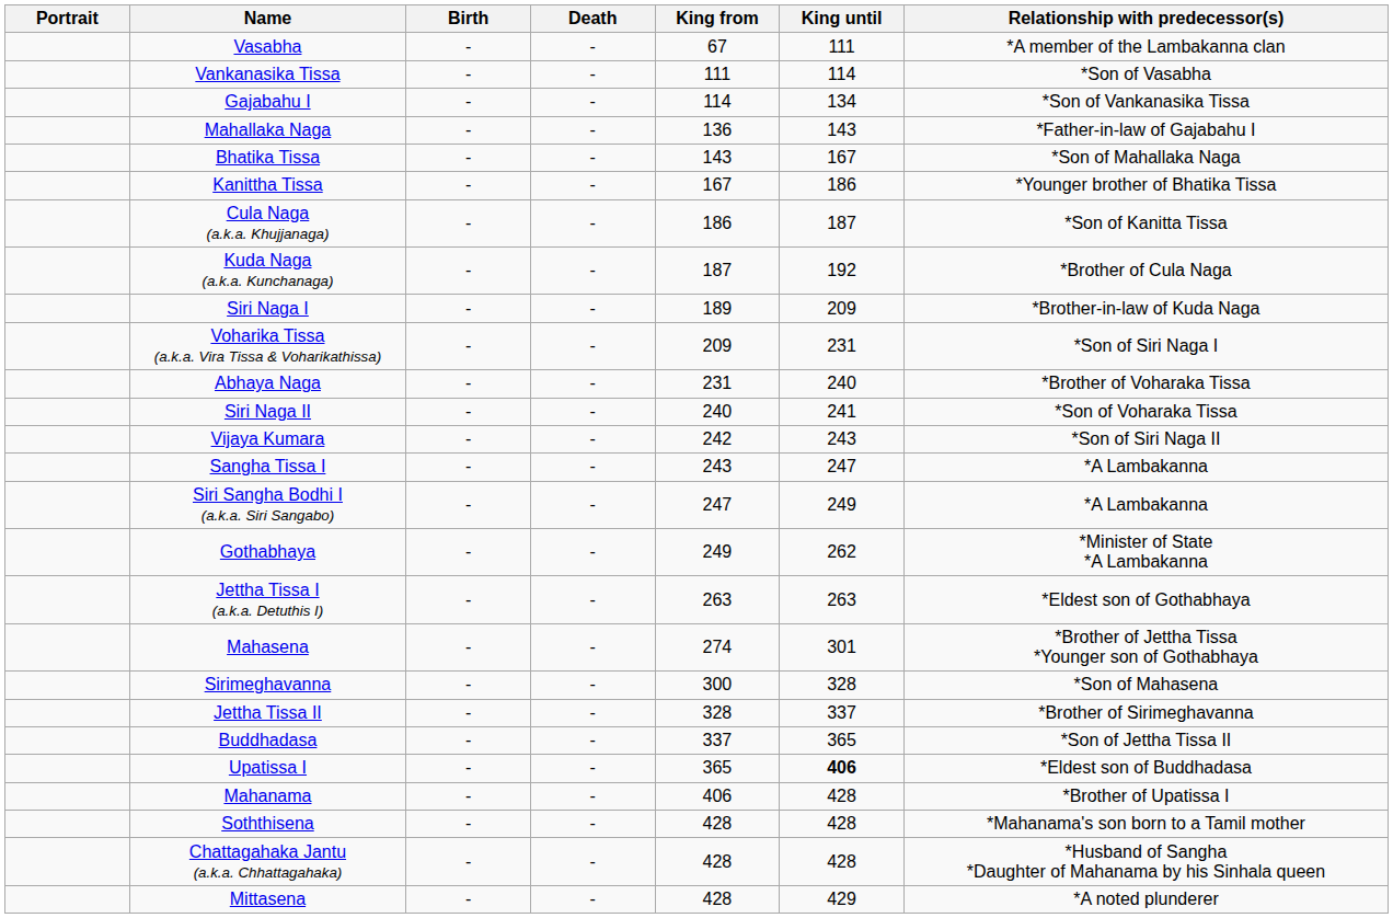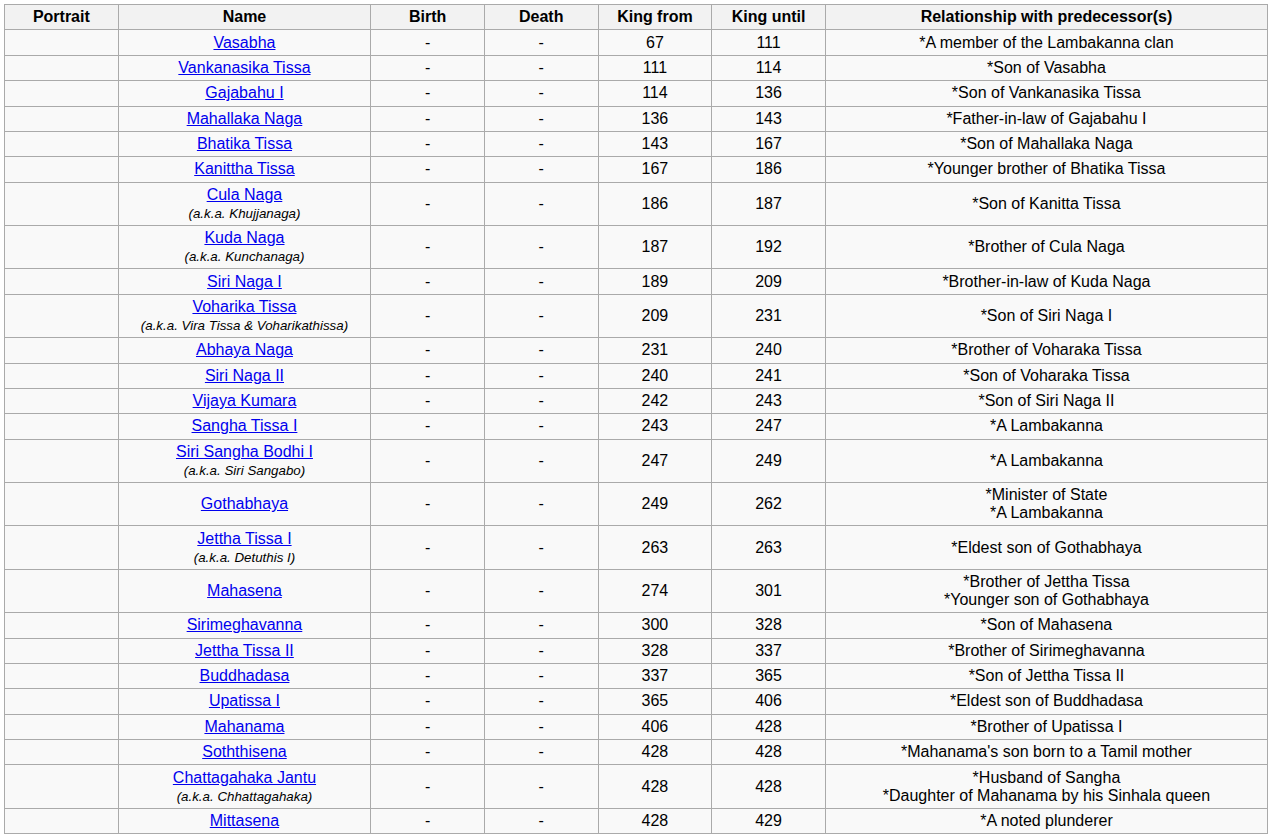 <table width=100% class="wikitable">
 <tr>
 <th width=9%>Portrait</th>
 <th width=20%>Name</th>
 <th width=9%>Birth</th>
 <th width=9%>Death</th>
 <th width=9%>King from</th>
 <th width=9%>King until</th>
 <th width=35%>Relationship with predecessor(s)</th>
 </tr>
 <tr>
 <td align="center"></td>
 <td align="center"><a href='#'>Vasabha</a></td>
 <td align="center">-</td>
 <td align="center">-</td>
 <td align="center">67</td>
 <td align="center">111</td>
 <td align="center">*A member of the Lambakanna clan</td>
 </tr>
 <tr>
 <td align="center"></td>
 <td align="center"><a href='#'>Vankanasika Tissa</a></td>
 <td align="center">-</td>
 <td align="center">-</td>
 <td align="center">111</td>
 <td align="center">114</td>
 <td align="center">*Son of Vasabha</td>
 </tr>
 <tr>
 <td align="center"></td>
 <td align="center"><a href='#'>Gajabahu I</a></td>
 <td align="center">-</td>
 <td align="center">-</td>
 <td align="center">114</td>
-<td align="center">134</td>
+<td align="center">136</td>
 <td align="center">*Son of Vankanasika Tissa</td>
 </tr>
 <tr>
 <td align="center"></td>
 <td align="center"><a href='#'>Mahallaka Naga</a></td>
 <td align="center">-</td>
 <td align="center">-</td>
 <td align="center">136</td>
 <td align="center">143</td>
 <td align="center">*Father-in-law of Gajabahu I</td>
 </tr>
 <tr>
 <td align="center"></td>
 <td align="center"><a href='#'>Bhatika Tissa</a></td>
 <td align="center">-</td>
 <td align="center">-</td>
 <td align="center">143</td>
 <td align="center">167</td>
 <td align="center">*Son of Mahallaka Naga</td>
 </tr>
 <tr>
 <td align="center"></td>
 <td align="center"><a href='#'>Kanittha Tissa</a></td>
 <td align="center">-</td>
 <td align="center">-</td>
 <td align="center">167</td>
 <td align="center">186</td>
 <td align="center">*Younger brother of Bhatika Tissa</td>
 </tr>
 <tr>
 <td align="center"></td>
 <td align="center"><a href='#'>Cula Naga</a><br><small><em>(a.k.a. Khujjanaga)</em></small></td>
 <td align="center">-</td>
 <td align="center">-</td>
 <td align="center">186</td>
 <td align="center">187</td>
 <td align="center">*Son of Kanitta Tissa</td>
 </tr>
 <tr>
 <td align="center"></td>
 <td align="center"><a href='#'>Kuda Naga</a><br><small><em>(a.k.a. Kunchanaga)</em></small></td>
 <td align="center">-</td>
 <td align="center">-</td>
 <td align="center">187</td>
 <td align="center">192</td>
 <td align="center">*Brother of Cula Naga</td>
 </tr>
 <tr>
 <td align="center"></td>
 <td align="center"><a href='#'>Siri Naga I</a></td>
 <td align="center">-</td>
 <td align="center">-</td>
 <td align="center">189</td>
 <td align="center">209</td>
 <td align="center">*Brother-in-law of Kuda Naga</td>
 </tr>
 <tr>
 <td align="center"></td>
 <td align="center"><a href='#'>Voharika Tissa</a><br><small><em>(a.k.a. Vira Tissa & Voharikathissa)</em></small></td>
 <td align="center">-</td>
 <td align="center">-</td>
 <td align="center">209</td>
 <td align="center">231</td>
 <td align="center">*Son of Siri Naga I</td>
 </tr>
 <tr>
 <td align="center"></td>
 <td align="center"><a href='#'>Abhaya Naga</a></td>
 <td align="center">-</td>
 <td align="center">-</td>
 <td align="center">231</td>
 <td align="center">240</td>
 <td align="center">*Brother of Voharaka Tissa</td>
 </tr>
 <tr>
 <td align="center"></td>
 <td align="center"><a href='#'>Siri Naga II</a></td>
 <td align="center">-</td>
 <td align="center">-</td>
 <td align="center">240</td>
 <td align="center">241</td>
 <td align="center">*Son of Voharaka Tissa</td>
 </tr>
 <tr>
 <td align="center"></td>
 <td align="center"><a href='#'>Vijaya Kumara</a></td>
 <td align="center">-</td>
 <td align="center">-</td>
 <td align="center">242</td>
 <td align="center">243</td>
 <td align="center">*Son of Siri Naga II</td>
 </tr>
 <tr>
 <td align="center"></td>
 <td align="center"><a href='#'>Sangha Tissa I</a></td>
 <td align="center">-</td>
 <td align="center">-</td>
 <td align="center">243</td>
 <td align="center">247</td>
 <td align="center">*A Lambakanna</td>
 </tr>
 <tr>
 <td align="center"></td>
 <td align="center"><a href='#'>Siri Sangha Bodhi I</a><br><small><em>(a.k.a. Siri Sangabo)</em></small></td>
 <td align="center">-</td>
 <td align="center">-</td>
 <td align="center">247</td>
 <td align="center">249</td>
 <td align="center">*A Lambakanna</td>
 </tr>
 <tr>
 <td align="center"></td>
 <td align="center"><a href='#'>Gothabhaya</a></td>
 <td align="center">-</td>
 <td align="center">-</td>
 <td align="center">249</td>
 <td align="center">262</td>
 <td align="center">*Minister of State<br>*A Lambakanna</td>
 </tr>
 <tr>
 <td align="center"></td>
 <td align="center"><a href='#'>Jettha Tissa I</a><br><small><em>(a.k.a. Detuthis I)</em></small></td>
 <td align="center">-</td>
 <td align="center">-</td>
 <td align="center">263</td>
 <td align="center">263</td>
 <td align="center">*Eldest son of Gothabhaya</td>
 </tr>
 <tr>
 <td align="center"></td>
 <td align="center"><a href='#'>Mahasena</a></td>
 <td align="center">-</td>
 <td align="center">-</td>
 <td align="center">274</td>
 <td align="center">301</td>
 <td align="center">*Brother of Jettha Tissa<br>*Younger son of Gothabhaya</td>
 </tr>
 <tr>
 <td align="center"></td>
 <td align="center"><a href='#'>Sirimeghavanna</a></td>
 <td align="center">-</td>
 <td align="center">-</td>
 <td align="center">300</td>
 <td align="center">328</td>
 <td align="center">*Son of Mahasena</td>
 </tr>
 <tr>
 <td align="center"></td>
 <td align="center"><a href='#'>Jettha Tissa II</a></td>
 <td align="center">-</td>
 <td align="center">-</td>
 <td align="center">328</td>
 <td align="center">337</td>
 <td align="center">*Brother of Sirimeghavanna</td>
 </tr>
 <tr>
 <td align="center"></td>
 <td align="center"><a href='#'>Buddhadasa</a></td>
 <td align="center">-</td>
 <td align="center">-</td>
 <td align="center">337</td>
 <td align="center">365</td>
 <td align="center">*Son of Jettha Tissa II</td>
 </tr>
 <tr>
 <td align="center"></td>
 <td align="center"><a href='#'>Upatissa I</a></td>
 <td align="center">-</td>
 <td align="center">-</td>
 <td align="center">365</td>
-<td align="center"><strong>406</strong></td>
+<td align="center">406</td>
 <td align="center">*Eldest son of Buddhadasa</td>
 </tr>
 <tr>
 <td align="center"></td>
 <td align="center"><a href='#'>Mahanama</a></td>
 <td align="center">-</td>
 <td align="center">-</td>
 <td align="center">406</td>
 <td align="center">428</td>
 <td align="center">*Brother of Upatissa I</td>
 </tr>
 <tr>
 <td align="center"></td>
 <td align="center"><a href='#'>Soththisena</a></td>
 <td align="center">-</td>
 <td align="center">-</td>
 <td align="center">428</td>
 <td align="center">428</td>
 <td align="center">*Mahanama's son born to a Tamil mother</td>
 </tr>
 <tr>
 <td align="center"></td>
 <td align="center"><a href='#'>Chattagahaka Jantu</a><br><small><em>(a.k.a. Chhattagahaka)</em></small></td>
 <td align="center">-</td>
 <td align="center">-</td>
 <td align="center">428</td>
 <td align="center">428</td>
 <td align="center">*Husband of Sangha<br>*Daughter of Mahanama by his Sinhala queen</td>
 </tr>
 <tr>
 <td align="center"></td>
 <td align="center"><a href='#'>Mittasena</a></td>
 <td align="center">-</td>
 <td align="center">-</td>
 <td align="center">428</td>
 <td align="center">429</td>
 <td align="center">*A noted plunderer</td>
 </tr>
 </table>
